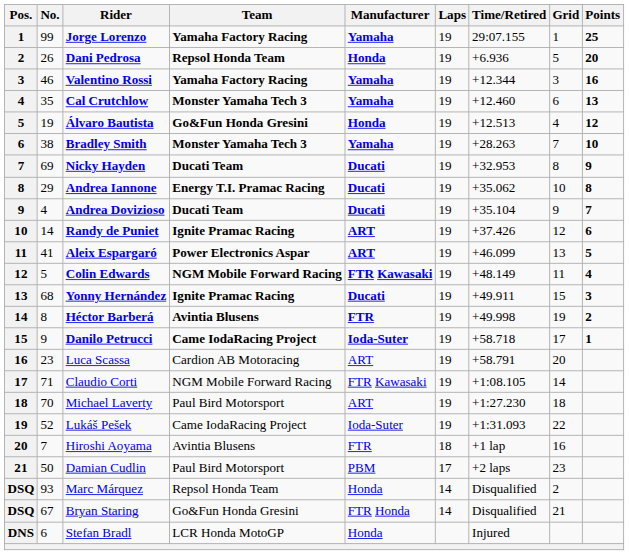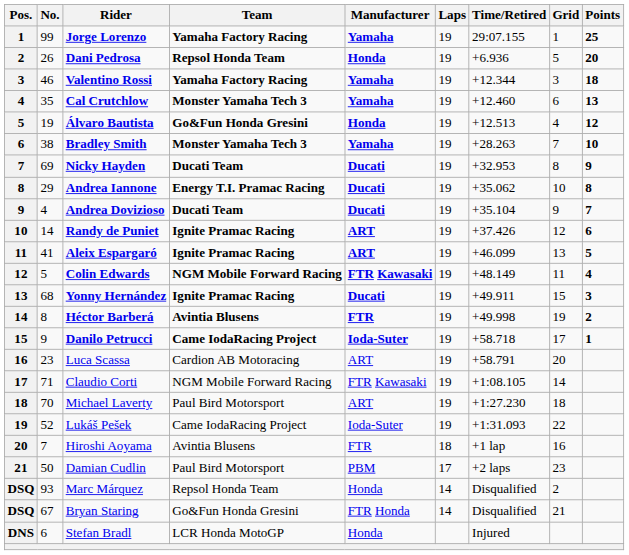 <table class="wikitable" style="font-size: 95%;">
 <tr>
 <th>Pos.</th>
 <th>No.</th>
 <th>Rider</th>
 <th>Team</th>
 <th>Manufacturer</th>
 <th>Laps</th>
 <th>Time/Retired</th>
 <th>Grid</th>
 <th>Points</th>
 </tr>
 <tr>
 <th>1</th>
 <td>99</td>
 <td> <strong><a href='#'>Jorge Lorenzo</a></strong></td>
 <td><strong>Yamaha Factory Racing</strong></td>
 <td><strong><a href='#'>Yamaha</a></strong></td>
 <td>19</td>
 <td>29:07.155</td>
 <td>1</td>
 <td><strong>25</strong></td>
 </tr>
 <tr>
 <th>2</th>
 <td>26</td>
 <td> <strong><a href='#'>Dani Pedrosa</a></strong></td>
 <td><strong>Repsol Honda Team</strong></td>
 <td><strong><a href='#'>Honda</a></strong></td>
 <td>19</td>
 <td>+6.936</td>
 <td>5</td>
 <td><strong>20</strong></td>
 </tr>
 <tr>
 <th>3</th>
 <td>46</td>
 <td> <strong><a href='#'>Valentino Rossi</a></strong></td>
 <td><strong>Yamaha Factory Racing</strong></td>
 <td><strong><a href='#'>Yamaha</a></strong></td>
 <td>19</td>
 <td>+12.344</td>
 <td>3</td>
-<td><strong>16</strong></td>
+<td><strong>18</strong></td>
 </tr>
 <tr>
 <th>4</th>
 <td>35</td>
 <td> <strong><a href='#'>Cal Crutchlow</a></strong></td>
 <td><strong>Monster Yamaha Tech 3</strong></td>
 <td><strong><a href='#'>Yamaha</a></strong></td>
 <td>19</td>
 <td>+12.460</td>
 <td>6</td>
 <td><strong>13</strong></td>
 </tr>
 <tr>
 <th>5</th>
 <td>19</td>
 <td> <strong><a href='#'>Álvaro Bautista</a></strong></td>
 <td><strong>Go&Fun Honda Gresini</strong></td>
 <td><strong><a href='#'>Honda</a></strong></td>
 <td>19</td>
 <td>+12.513</td>
 <td>4</td>
 <td><strong>12</strong></td>
 </tr>
 <tr>
 <th>6</th>
 <td>38</td>
 <td> <strong><a href='#'>Bradley Smith</a></strong></td>
 <td><strong>Monster Yamaha Tech 3</strong></td>
 <td><strong><a href='#'>Yamaha</a></strong></td>
 <td>19</td>
 <td>+28.263</td>
 <td>7</td>
 <td><strong>10</strong></td>
 </tr>
 <tr>
 <th>7</th>
 <td>69</td>
 <td> <strong><a href='#'>Nicky Hayden</a></strong></td>
 <td><strong>Ducati Team</strong></td>
 <td><strong><a href='#'>Ducati</a></strong></td>
 <td>19</td>
 <td>+32.953</td>
 <td>8</td>
 <td><strong>9</strong></td>
 </tr>
 <tr>
 <th>8</th>
 <td>29</td>
 <td> <strong><a href='#'>Andrea Iannone</a></strong></td>
 <td><strong>Energy T.I. Pramac Racing</strong></td>
 <td><strong><a href='#'>Ducati</a></strong></td>
 <td>19</td>
 <td>+35.062</td>
 <td>10</td>
 <td><strong>8</strong></td>
 </tr>
 <tr>
 <th>9</th>
 <td>4</td>
 <td> <strong><a href='#'>Andrea Dovizioso</a></strong></td>
 <td><strong>Ducati Team</strong></td>
 <td><strong><a href='#'>Ducati</a></strong></td>
 <td>19</td>
 <td>+35.104</td>
 <td>9</td>
 <td><strong>7</strong></td>
 </tr>
 <tr>
 <th>10</th>
 <td>14</td>
 <td> <strong><a href='#'>Randy de Puniet</a></strong></td>
 <td><strong>Ignite Pramac Racing</strong></td>
 <td><strong><a href='#'>ART</a></strong></td>
 <td>19</td>
 <td>+37.426</td>
 <td>12</td>
 <td><strong>6</strong></td>
 </tr>
 <tr>
 <th>11</th>
 <td>41</td>
 <td> <strong><a href='#'>Aleix Espargaró</a></strong></td>
-<td><strong>Power Electronics Aspar</strong></td>
+<td><strong>Ignite Pramac Racing</strong></td>
 <td><strong><a href='#'>ART</a></strong></td>
 <td>19</td>
 <td>+46.099</td>
 <td>13</td>
 <td><strong>5</strong></td>
 </tr>
 <tr>
 <th>12</th>
 <td>5</td>
 <td> <strong><a href='#'>Colin Edwards</a></strong></td>
 <td><strong>NGM Mobile Forward Racing</strong></td>
 <td><strong><a href='#'>FTR</a> <a href='#'>Kawasaki</a></strong></td>
 <td>19</td>
 <td>+48.149</td>
 <td>11</td>
 <td><strong>4</strong></td>
 </tr>
 <tr>
 <th>13</th>
 <td>68</td>
 <td> <strong><a href='#'>Yonny Hernández</a></strong></td>
 <td><strong>Ignite Pramac Racing</strong></td>
 <td><strong><a href='#'>Ducati</a></strong></td>
 <td>19</td>
 <td>+49.911</td>
 <td>15</td>
 <td><strong>3</strong></td>
 </tr>
 <tr>
 <th>14</th>
 <td>8</td>
 <td> <strong><a href='#'>Héctor Barberá</a></strong></td>
 <td><strong>Avintia Blusens</strong></td>
 <td><strong><a href='#'>FTR</a></strong></td>
 <td>19</td>
 <td>+49.998</td>
 <td>19</td>
 <td><strong>2</strong></td>
 </tr>
 <tr>
 <th>15</th>
 <td>9</td>
 <td> <strong><a href='#'>Danilo Petrucci</a></strong></td>
 <td><strong>Came IodaRacing Project</strong></td>
 <td><strong><a href='#'>Ioda-Suter</a></strong></td>
 <td>19</td>
 <td>+58.718</td>
 <td>17</td>
 <td><strong>1</strong></td>
 </tr>
 <tr>
 <th>16</th>
 <td>23</td>
 <td> <a href='#'>Luca Scassa</a></td>
 <td>Cardion AB Motoracing</td>
 <td><a href='#'>ART</a></td>
 <td>19</td>
 <td>+58.791</td>
 <td>20</td>
 <td></td>
 </tr>
 <tr>
 <th>17</th>
 <td>71</td>
 <td> <a href='#'>Claudio Corti</a></td>
 <td>NGM Mobile Forward Racing</td>
 <td><a href='#'>FTR</a> <a href='#'>Kawasaki</a></td>
 <td>19</td>
 <td>+1:08.105</td>
 <td>14</td>
 <td></td>
 </tr>
 <tr>
 <th>18</th>
 <td>70</td>
 <td> <a href='#'>Michael Laverty</a></td>
 <td>Paul Bird Motorsport</td>
 <td><a href='#'>ART</a></td>
 <td>19</td>
 <td>+1:27.230</td>
 <td>18</td>
 <td></td>
 </tr>
 <tr>
 <th>19</th>
 <td>52</td>
 <td> <a href='#'>Lukáš Pešek</a></td>
 <td>Came IodaRacing Project</td>
 <td><a href='#'>Ioda-Suter</a></td>
 <td>19</td>
 <td>+1:31.093</td>
 <td>22</td>
 <td></td>
 </tr>
 <tr>
 <th>20</th>
 <td>7</td>
 <td> <a href='#'>Hiroshi Aoyama</a></td>
 <td>Avintia Blusens</td>
 <td><a href='#'>FTR</a></td>
 <td>18</td>
 <td>+1 lap</td>
 <td>16</td>
 <td></td>
 </tr>
 <tr>
 <th>21</th>
 <td>50</td>
 <td> <a href='#'>Damian Cudlin</a></td>
 <td>Paul Bird Motorsport</td>
 <td><a href='#'>PBM</a></td>
 <td>17</td>
 <td>+2 laps</td>
 <td>23</td>
 <td></td>
 </tr>
 <tr>
 <th>DSQ</th>
 <td>93</td>
 <td> <a href='#'>Marc Márquez</a></td>
 <td>Repsol Honda Team</td>
 <td><a href='#'>Honda</a></td>
 <td>14</td>
 <td>Disqualified</td>
 <td>2</td>
 <td></td>
 </tr>
 <tr>
 <th>DSQ</th>
 <td>67</td>
 <td> <a href='#'>Bryan Staring</a></td>
 <td>Go&Fun Honda Gresini</td>
 <td><a href='#'>FTR</a> <a href='#'>Honda</a></td>
 <td>14</td>
 <td>Disqualified</td>
 <td>21</td>
 <td></td>
 </tr>
 <tr>
 <th>DNS</th>
 <td>6</td>
 <td> <a href='#'>Stefan Bradl</a></td>
 <td>LCR Honda MotoGP</td>
 <td><a href='#'>Honda</a></td>
 <td></td>
 <td>Injured</td>
 <td></td>
 <td></td>
 </tr>
 <tr>
 <th colspan=9></th>
 </tr>
 </table>
